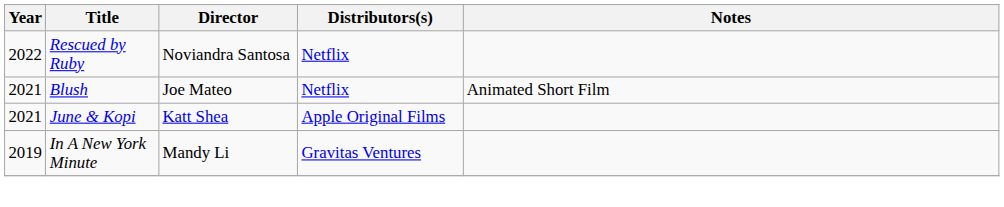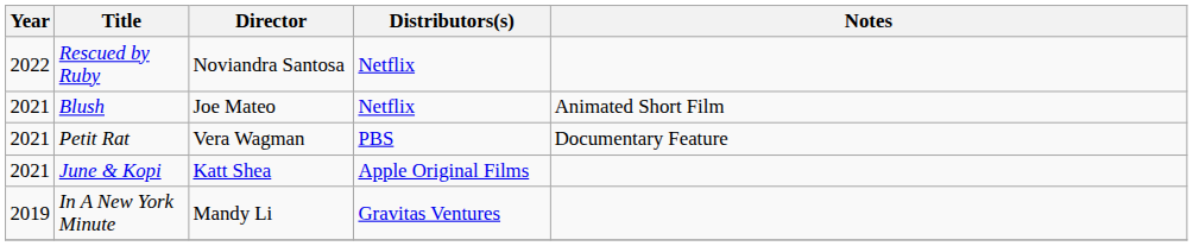 <table class="wikitable sortable" width=75%>
 <tr>
 <th width="15">Year</th>
 <th width="100">Title</th>
 <th width="125">Director</th>
 <th width="150">Distributors(s)</th>
 <th>Notes</th>
 </tr>
 <tr>
 <td>2022</td>
 <td><em><a href='#'>Rescued by Ruby</a></em></td>
 <td>Noviandra Santosa</td>
 <td><a href='#'>Netflix</a></td>
 <td></td>
 </tr>
 <tr>
 <td>2021</td>
 <td><em><a href='#'>Blush</a></em></td>
 <td>Joe Mateo</td>
 <td><a href='#'>Netflix</a></td>
 <td>Animated Short Film</td>
 </tr>
 <tr>
 <td>2021</td>
+<td><em>Petit Rat</em></td>
+<td>Vera Wagman</td>
+<td><a href='#'>PBS</a></td>
+<td>Documentary Feature</td>
+</tr>
+<tr>
+<td>2021</td>
 <td><em><a href='#'>June & Kopi</a></em></td>
 <td><a href='#'>Katt Shea</a></td>
 <td><a href='#'>Apple Original Films</a></td>
 <td></td>
 </tr>
 <tr>
 <td>2019</td>
 <td><em>In A New York Minute</em></td>
 <td>Mandy Li</td>
 <td><a href='#'>Gravitas Ventures</a></td>
 <td></td>
 </tr>
 <tr>
 </tr>
 </table>
